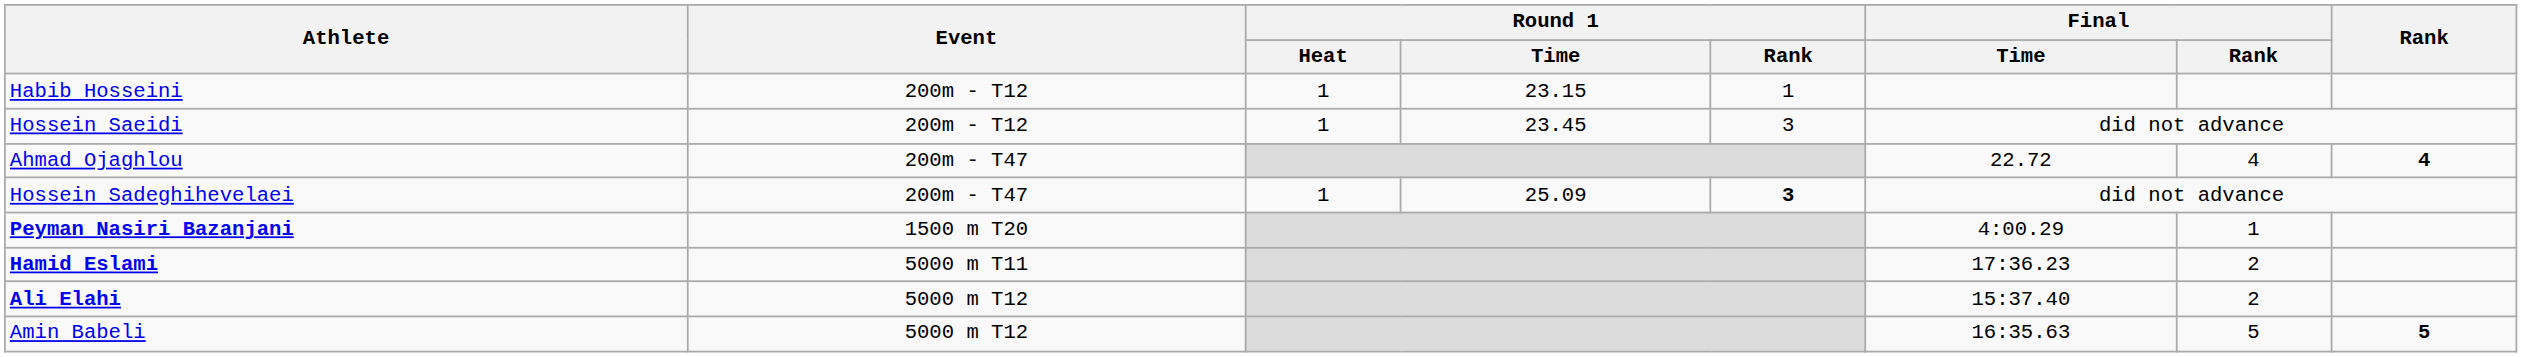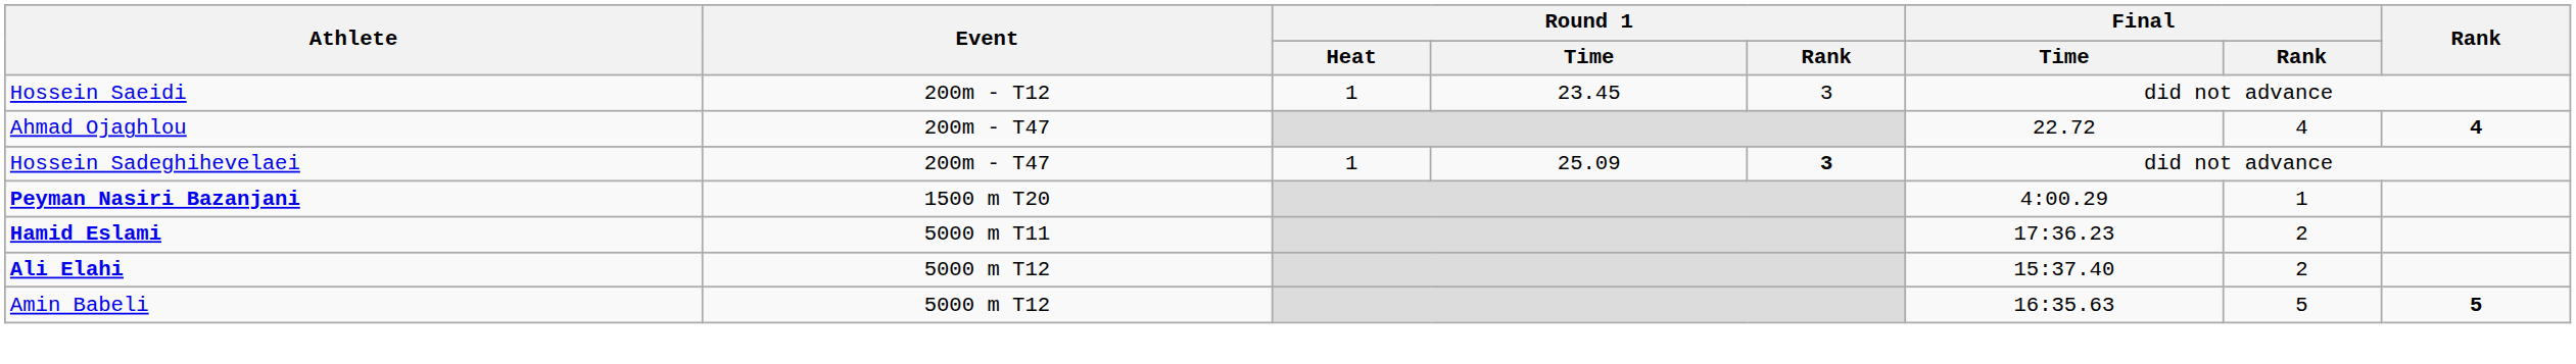 <table class="wikitable" width="72%" style="text-align:center; font-size:90%">
 <tr>
 <th rowspan="2" width="22%">Athlete</th>
 <th rowspan="2" width="18%">Event</th>
 <th colspan="3" width="20%">Round 1</th>
 <th colspan="2" width="15%">Final</th>
 <th rowspan="2" width="6%">Rank</th>
 </tr>
 <tr>
 <th width="5%">Heat</th>
 <th width="10%">Time</th>
 <th>Rank</th>
 <th width="10%">Time</th>
 <th>Rank</th>
-</tr>
-<tr>
-<td align="left"><a href='#'>Habib Hosseini</a></td>
-<td align="center">200m - T12</td>
-<td>1</td>
-<td>23.15</td>
-<td>1<strong></strong></td>
-<td></td>
-<td></td>
-<td></td>
 </tr>
 <tr>
 <td align="left"><a href='#'>Hossein Saeidi</a></td>
 <td align="center">200m - T12</td>
 <td>1</td>
 <td>23.45</td>
 <td>3</td>
 <td colspan=3>did not advance</td>
 </tr>
 <tr>
 <td align="left"><a href='#'>Ahmad Ojaghlou</a></td>
 <td align="center">200m - T47</td>
 <td colspan=3 bgcolor=#DCDCDC></td>
 <td>22.72</td>
 <td>4</td>
 <td><strong>4</strong></td>
 </tr>
 <tr>
 <td align="left"><a href='#'>Hossein Sadeghihevelaei</a></td>
 <td align="center">200m - T47</td>
 <td>1</td>
 <td>25.09</td>
 <td><strong>3</strong></td>
 <td colspan=3>did not advance</td>
 </tr>
 <tr>
 <td align="left"><strong><a href='#'>Peyman Nasiri Bazanjani</a></strong></td>
 <td align="center">1500 m T20</td>
 <td colspan=3 bgcolor=#DCDCDC></td>
 <td>4:00.29</td>
 <td>1</td>
 <td align=center></td>
 </tr>
 <tr>
 <td align="left"><strong><a href='#'>Hamid Eslami</a></strong></td>
 <td align="center">5000 m T11</td>
 <td colspan=3 bgcolor=#DCDCDC></td>
 <td>17:36.23</td>
 <td>2</td>
 <td align=center></td>
 </tr>
 <tr>
 <td align="left"><strong><a href='#'>Ali Elahi</a></strong></td>
 <td align="center">5000 m T12</td>
 <td colspan=3 bgcolor=#DCDCDC></td>
 <td>15:37.40</td>
 <td>2</td>
 <td align=center></td>
 </tr>
 <tr>
 <td align="left"><a href='#'>Amin Babeli</a></td>
 <td align="center">5000 m T12</td>
 <td colspan=3 bgcolor=#DCDCDC></td>
 <td>16:35.63</td>
 <td>5</td>
 <td><strong>5</strong></td>
 </tr>
 </table>
